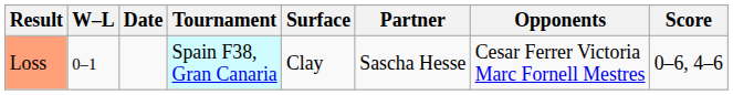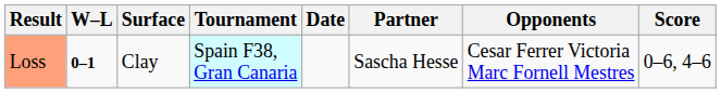 <table class="sortable wikitable">
 <tr>
 <th>Result</th>
 <th class="unsortable">W–L</th>
+<th>Surface</th>
+<th>Tournament</th>
 <th>Date</th>
-<th>Tournament</th>
-<th>Surface</th>
 <th>Partner</th>
 <th>Opponents</th>
 <th class="unsortable">Score</th>
 </tr>
 <tr>
 <td style="background:#ffa07a;">Loss</td>
-<td><small>0–1</small></td>
+<td><strong><small>0–1</small></strong></td>
+<td>Clay</td>
+<td style="background:#cffcff;">Spain F38,<br><a href='#'>Gran Canaria</a></td>
 <td></td>
-<td style="background:#cffcff;">Spain F38,<br><a href='#'>Gran Canaria</a></td>
-<td>Clay</td>
 <td> Sascha Hesse</td>
 <td> Cesar Ferrer Victoria <br>  <a href='#'>Marc Fornell Mestres</a></td>
 <td>0–6, 4–6</td>
 </tr>
 </table>
